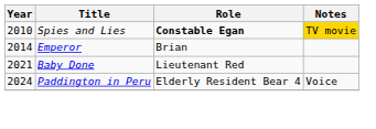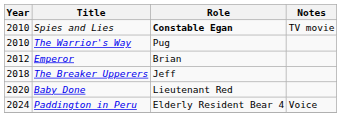 <table class="wikitable sortable">
 <tr>
 <th>Year</th>
 <th>Title</th>
 <th>Role</th>
 <th>Notes</th>
 </tr>
 <tr>
 <td>2010</td>
 <td><em>Spies and Lies</em></td>
 <td><strong>Constable Egan</strong></td>
-<td style="background: gold;">TV movie</td>
+<td>TV movie</td>
 </tr>
 <tr>
-<td>2014</td>
+<td>2010</td>
+<td><em><a href='#'>The Warrior's Way</a></em></td>
+<td>Pug</td>
+<td></td>
+</tr>
+<tr>
+<td>2012</td>
 <td><em><a href='#'>Emperor</a></em></td>
 <td>Brian</td>
 <td></td>
 </tr>
 <tr>
-<td>2021</td>
+<td>2018</td>
+<td><em><a href='#'>The Breaker Upperers</a></em></td>
+<td>Jeff</td>
+<td></td>
+</tr>
+<tr>
+<td>2020</td>
 <td><em><a href='#'>Baby Done</a></em></td>
 <td>Lieutenant Red</td>
 <td></td>
 </tr>
 <tr>
 <td>2024</td>
 <td><em><a href='#'>Paddington in Peru</a></em></td>
 <td>Elderly Resident Bear 4</td>
 <td>Voice</td>
 </tr>
 <tr>
 </tr>
 </table>
